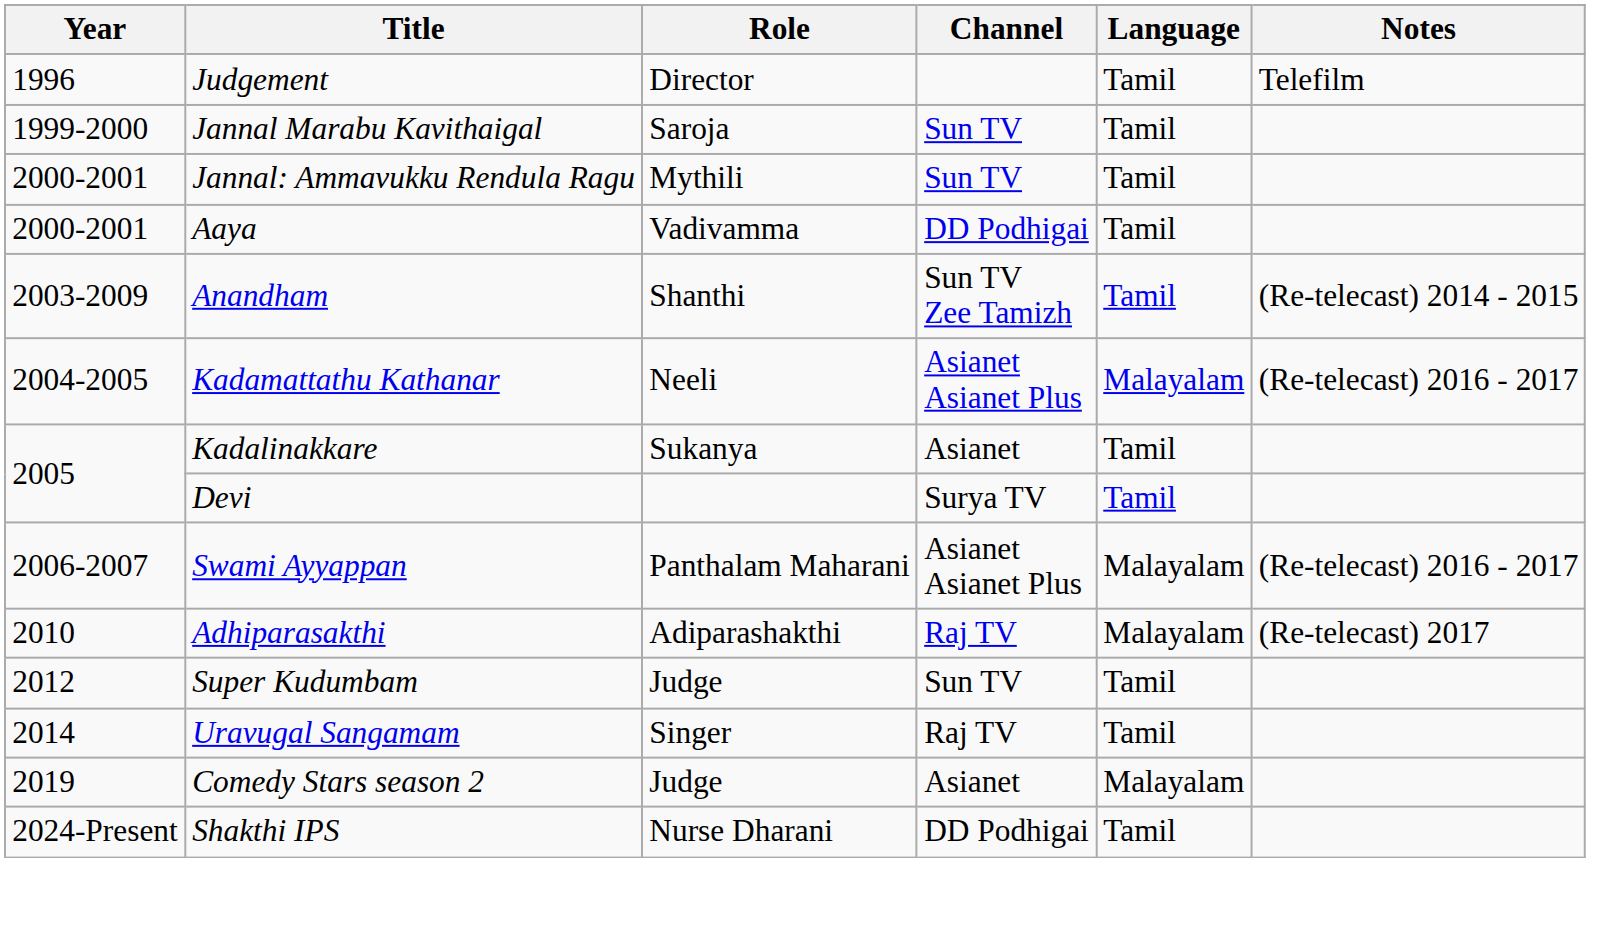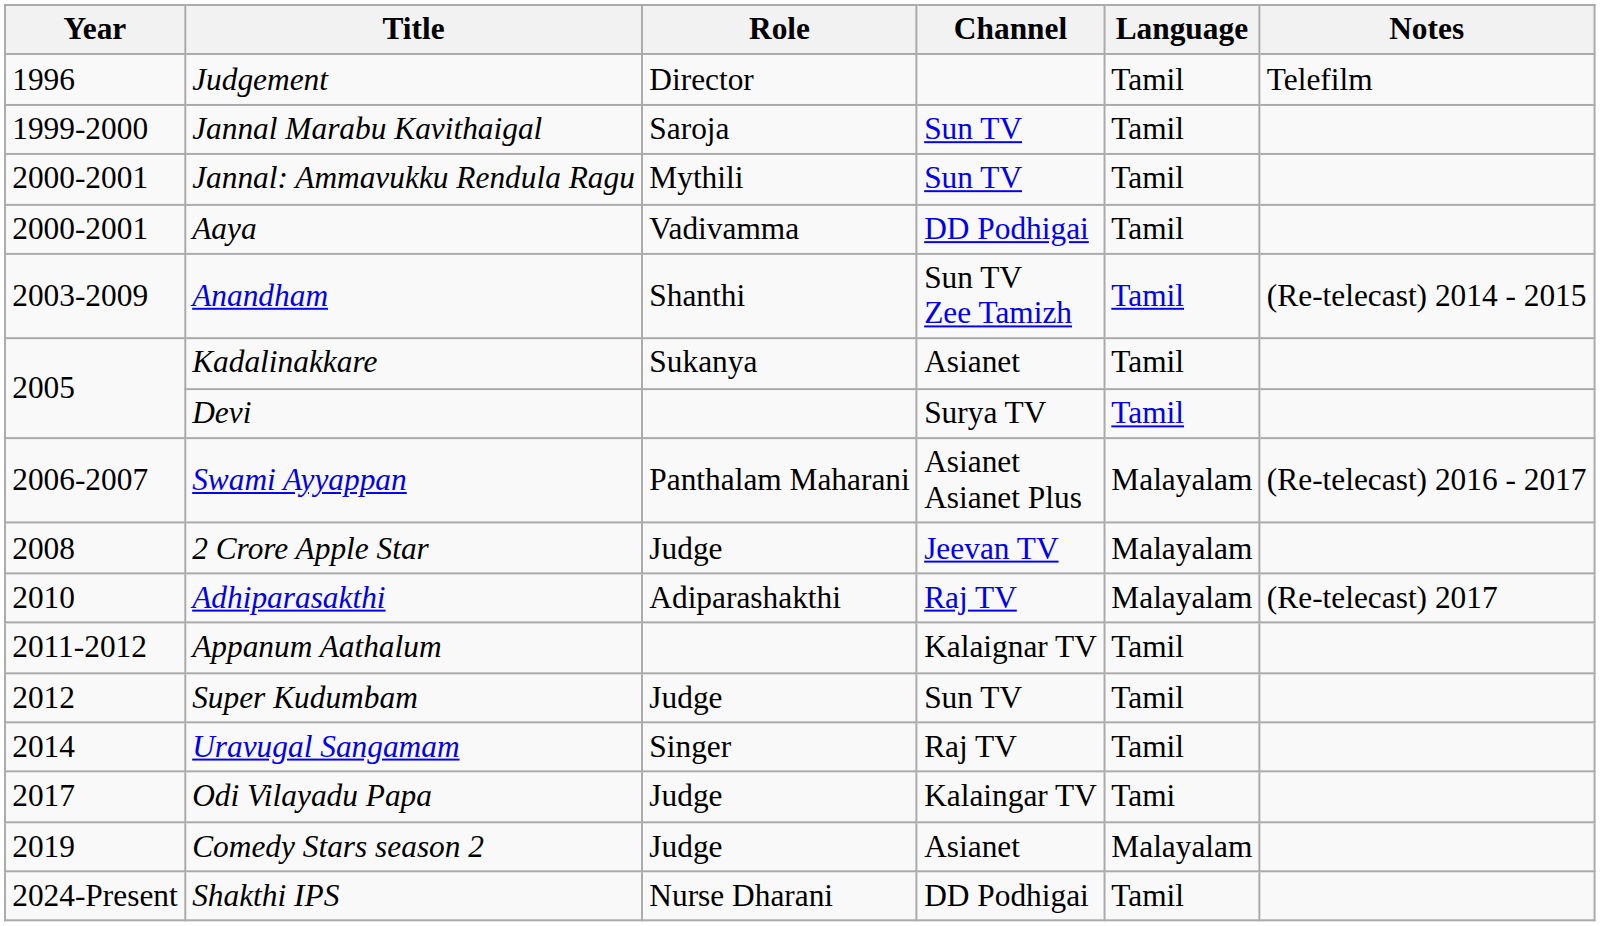 <table class="wikitable sortable">
 <tr>
 <th>Year</th>
 <th>Title</th>
 <th>Role</th>
 <th>Channel</th>
 <th>Language</th>
 <th>Notes</th>
 </tr>
 <tr>
 <td>1996</td>
 <td><em>Judgement</em></td>
 <td>Director</td>
 <td></td>
 <td>Tamil</td>
 <td>Telefilm</td>
 </tr>
 <tr>
 <td>1999-2000</td>
 <td><em>Jannal Marabu Kavithaigal</em></td>
 <td>Saroja</td>
 <td><a href='#'>Sun TV</a></td>
 <td>Tamil</td>
 <td></td>
 </tr>
 <tr>
 <td>2000-2001</td>
 <td><em>Jannal: Ammavukku Rendula Ragu</em></td>
 <td>Mythili</td>
 <td><a href='#'>Sun TV</a></td>
 <td>Tamil</td>
 <td></td>
 </tr>
 <tr>
 <td>2000-2001</td>
 <td><em>Aaya</em></td>
 <td>Vadivamma</td>
 <td><a href='#'>DD Podhigai</a></td>
 <td>Tamil</td>
 <td></td>
 </tr>
 <tr>
 <td>2003-2009</td>
 <td><em><a href='#'>Anandham</a></em></td>
 <td>Shanthi</td>
 <td>Sun TV<br><a href='#'>Zee Tamizh</a></td>
 <td><a href='#'>Tamil</a></td>
 <td>(Re-telecast) 2014 - 2015</td>
 </tr>
 <tr>
-<td>2004-2005</td>
-<td><em><a href='#'>Kadamattathu Kathanar</a></em></td>
-<td>Neeli</td>
-<td><a href='#'>Asianet</a><br><a href='#'>Asianet Plus</a></td>
-<td><a href='#'>Malayalam</a></td>
-<td>(Re-telecast) 2016 - 2017</td>
-</tr>
-<tr>
 <td rowspan="2">2005</td>
 <td><em>Kadalinakkare</em></td>
 <td>Sukanya</td>
 <td>Asianet</td>
 <td>Tamil</td>
 <td></td>
 </tr>
 <tr>
 <td><em>Devi</em></td>
 <td></td>
 <td>Surya TV</td>
 <td><a href='#'>Tamil</a></td>
 <td></td>
 </tr>
 <tr>
 <td>2006-2007</td>
 <td><em><a href='#'>Swami Ayyappan</a></em></td>
 <td>Panthalam Maharani</td>
 <td>Asianet<br>Asianet Plus</td>
 <td>Malayalam</td>
 <td>(Re-telecast) 2016 - 2017</td>
 </tr>
 <tr>
+<td>2008</td>
+<td><em>2 Crore Apple Star</em></td>
+<td>Judge</td>
+<td><a href='#'>Jeevan TV</a></td>
+<td>Malayalam</td>
+<td></td>
+</tr>
+<tr>
 <td>2010</td>
 <td><em><a href='#'>Adhiparasakthi</a></em></td>
 <td>Adiparashakthi</td>
 <td><a href='#'>Raj TV</a></td>
 <td>Malayalam</td>
 <td>(Re-telecast) 2017</td>
+</tr>
+<tr>
+<td>2011-2012</td>
+<td><em>Appanum Aathalum</em></td>
+<td></td>
+<td>Kalaignar TV</td>
+<td>Tamil</td>
+<td></td>
 </tr>
 <tr>
 <td>2012</td>
 <td><em>Super Kudumbam</em></td>
 <td>Judge</td>
 <td>Sun TV</td>
 <td>Tamil</td>
 <td></td>
 </tr>
 <tr>
 <td>2014</td>
 <td><em><a href='#'>Uravugal Sangamam</a></em></td>
 <td>Singer</td>
 <td>Raj TV</td>
 <td>Tamil</td>
+<td></td>
+</tr>
+<tr>
+<td>2017</td>
+<td><em>Odi Vilayadu Papa</em></td>
+<td>Judge</td>
+<td>Kalaingar TV</td>
+<td>Tami</td>
 <td></td>
 </tr>
 <tr>
 <td>2019</td>
 <td><em>Comedy Stars season 2</em></td>
 <td>Judge</td>
 <td>Asianet</td>
 <td>Malayalam</td>
 <td></td>
 </tr>
 <tr>
 <td>2024-Present</td>
 <td><em>Shakthi IPS</em></td>
 <td>Nurse Dharani</td>
 <td>DD Podhigai</td>
 <td>Tamil</td>
 <td></td>
 </tr>
 </table>
